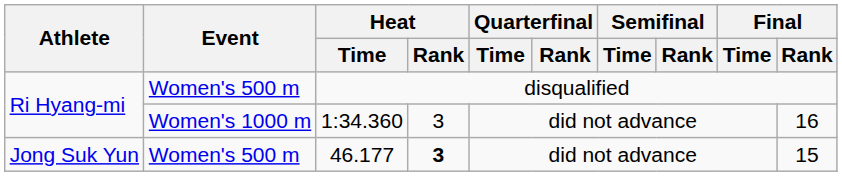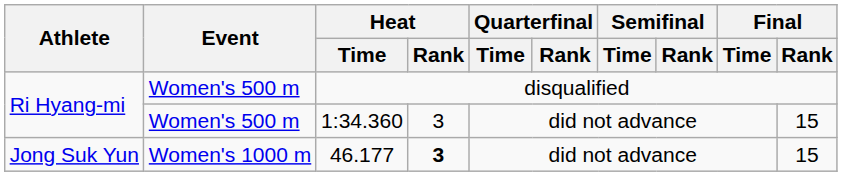 <table class="wikitable" style="font-size:90%">
 <tr>
 <th rowspan="2">Athlete</th>
 <th rowspan="2">Event</th>
 <th colspan="2">Heat</th>
 <th colspan="2">Quarterfinal</th>
 <th colspan="2">Semifinal</th>
 <th colspan="2">Final</th>
 </tr>
 <tr>
 <th>Time</th>
 <th>Rank</th>
 <th>Time</th>
 <th>Rank</th>
 <th>Time</th>
 <th>Rank</th>
 <th>Time</th>
 <th>Rank</th>
 </tr>
 <tr>
 <td rowspan=2><a href='#'>Ri Hyang-mi</a></td>
 <td><a href='#'>Women's 500 m</a></td>
 <td colspan=8 align="center">disqualified</td>
 </tr>
 <tr>
-<td><a href='#'>Women's 1000 m</a></td>
+<td><a href='#'>Women's 500 m</a></td>
 <td align="center">1:34.360</td>
 <td align="center">3</td>
 <td colspan=5 align="center">did not advance</td>
-<td align="center">16</td>
+<td align="center">15</td>
 </tr>
 <tr>
 <td><a href='#'>Jong Suk Yun</a></td>
-<td><a href='#'>Women's 500 m</a></td>
+<td><a href='#'>Women's 1000 m</a></td>
 <td align="center">46.177</td>
 <td align="center"><strong>3</strong></td>
 <td colspan=5 align="center">did not advance</td>
 <td align="center">15</td>
 </tr>
 </table>
